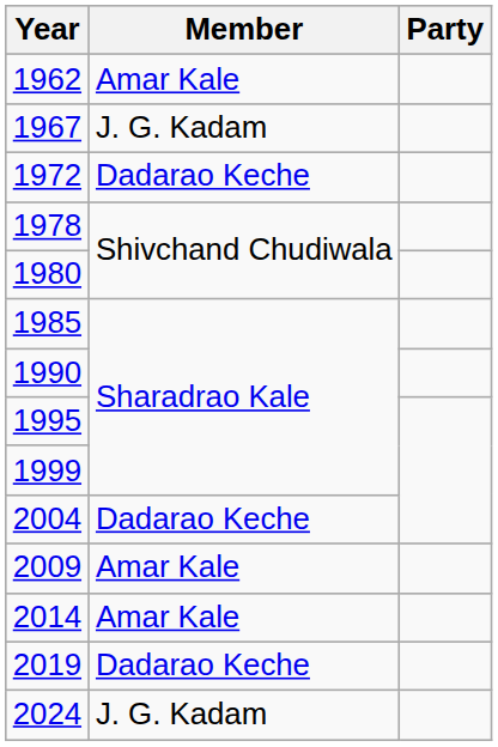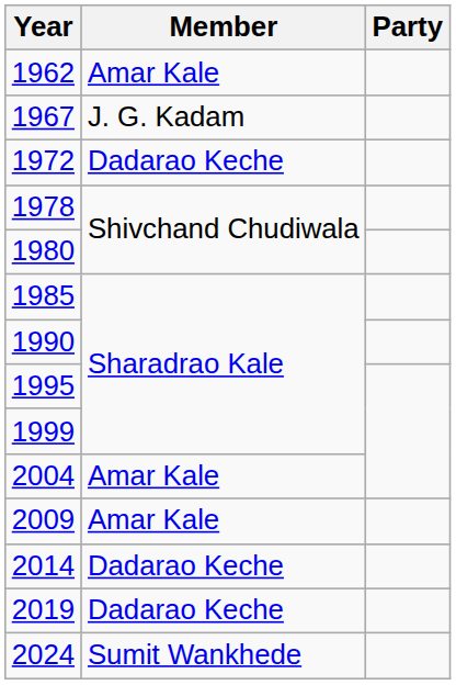 <table class="wikitable">
 <tr>
 <th>Year</th>
 <th>Member</th>
 <th colspan="2">Party</th>
 </tr>
 <tr>
 <td><a href='#'>1962</a></td>
 <td><a href='#'>Amar Kale</a></td>
 <td></td>
 </tr>
 <tr>
 <td><a href='#'>1967</a></td>
 <td>J. G. Kadam</td>
 <td></td>
 </tr>
 <tr>
 <td><a href='#'>1972</a></td>
 <td><a href='#'>Dadarao Keche</a></td>
 <td></td>
 </tr>
 <tr>
 <td><a href='#'>1978</a></td>
 <td rowspan="2">Shivchand Chudiwala</td>
 </tr>
 <tr>
 <td><a href='#'>1980</a></td>
 <td></td>
 </tr>
 <tr>
 <td><a href='#'>1985</a></td>
 <td rowspan="4"><a href='#'>Sharadrao Kale</a></td>
 <td></td>
 </tr>
 <tr>
 <td><a href='#'>1990</a></td>
 <td></td>
 </tr>
 <tr>
 <td><a href='#'>1995</a></td>
 </tr>
 <tr>
 <td><a href='#'>1999</a></td>
 </tr>
 <tr>
 <td><a href='#'>2004</a></td>
-<td><a href='#'>Dadarao Keche</a></td>
+<td><a href='#'>Amar Kale</a></td>
 </tr>
 <tr>
 <td><a href='#'>2009</a></td>
 <td><a href='#'>Amar Kale</a></td>
 <td></td>
 </tr>
 <tr>
 <td><a href='#'>2014</a></td>
-<td><a href='#'>Amar Kale</a></td>
+<td><a href='#'>Dadarao Keche</a></td>
 <td></td>
 </tr>
 <tr>
 <td><a href='#'>2019</a></td>
 <td><a href='#'>Dadarao Keche</a></td>
 <td></td>
 </tr>
 <tr>
 <td><a href='#'>2024</a></td>
-<td>J. G. Kadam</td>
+<td><a href='#'>Sumit Wankhede</a></td>
 </tr>
 </table>
